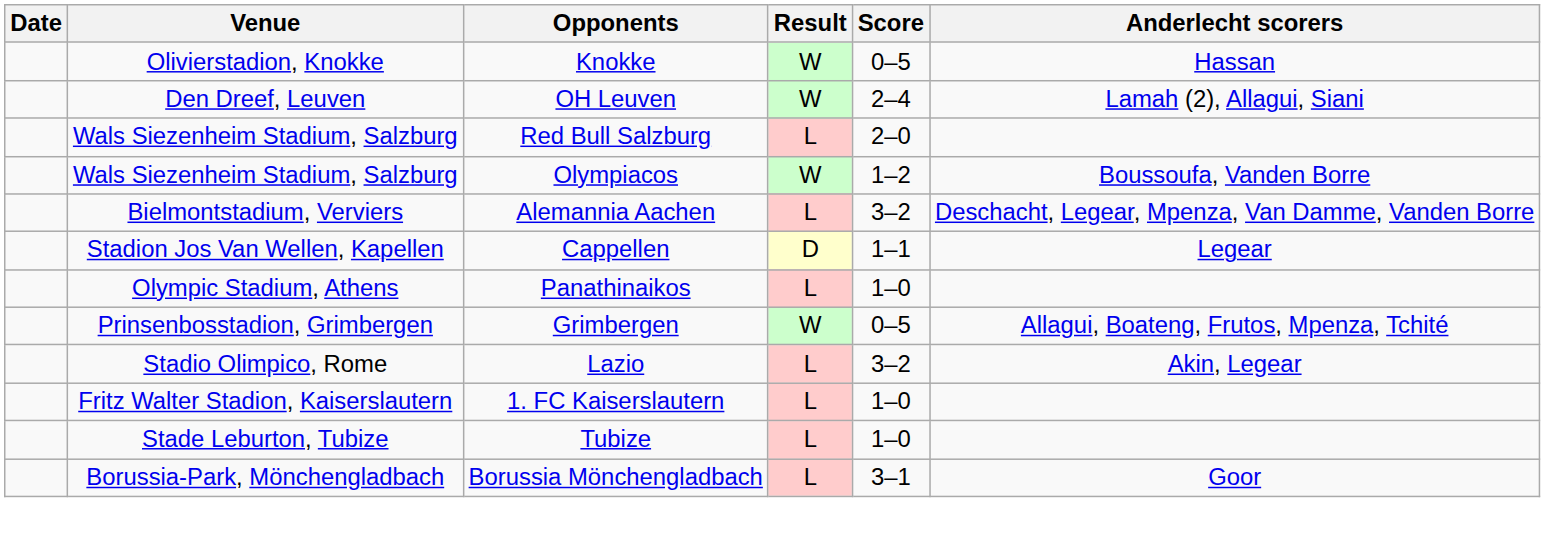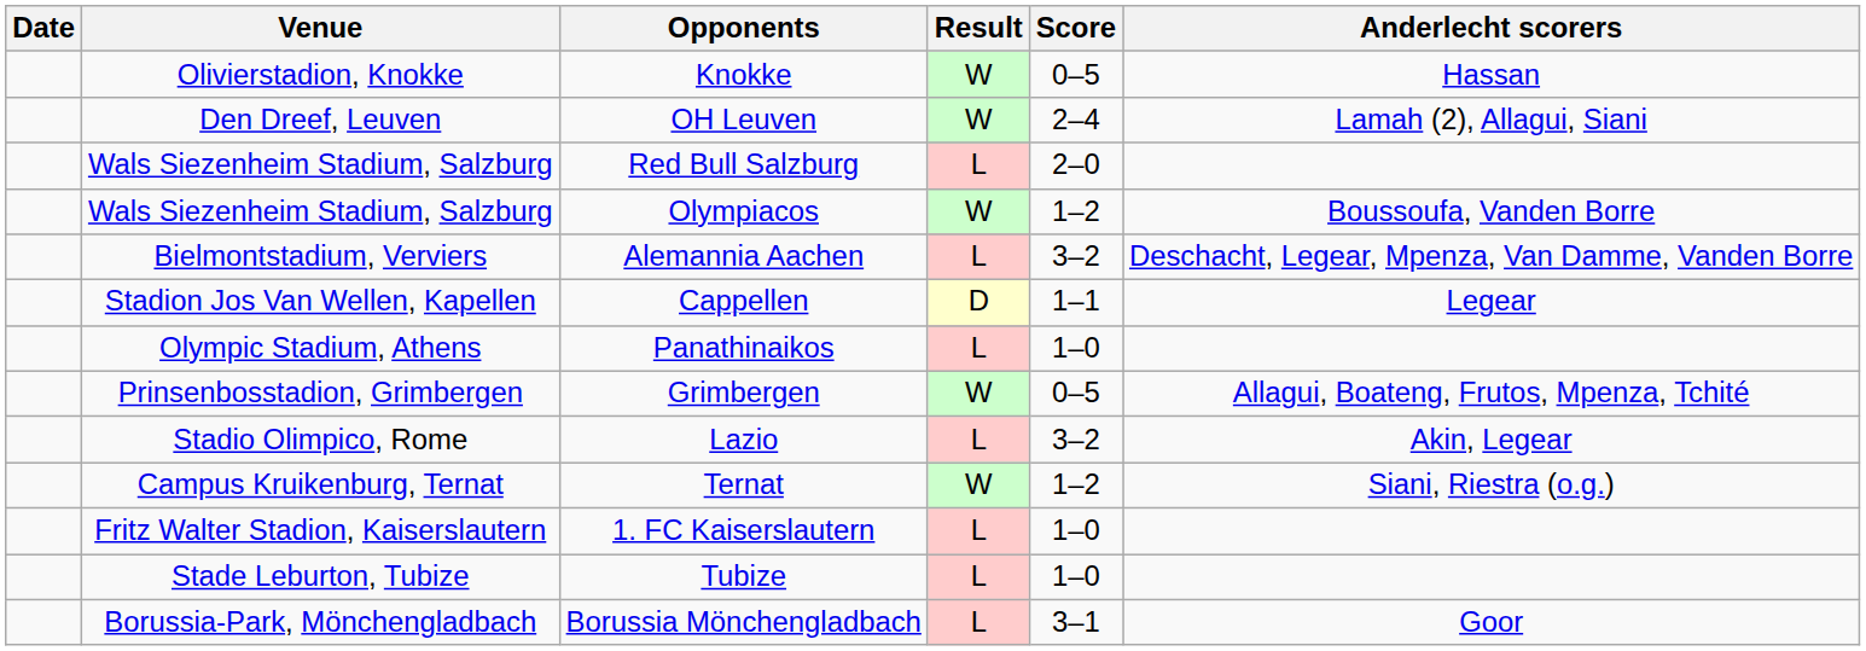 <table class="wikitable sortable" style="text-align:center">
 <tr>
 <th>Date</th>
 <th>Venue</th>
 <th>Opponents</th>
 <th>Result</th>
 <th>Score</th>
 <th class=unsortable>Anderlecht scorers</th>
 </tr>
 <tr>
 <td></td>
 <td><a href='#'>Olivierstadion</a>, <a href='#'>Knokke</a></td>
 <td><a href='#'>Knokke</a></td>
 <td bgcolor="#cfc">W</td>
 <td>0–5</td>
 <td><a href='#'>Hassan</a></td>
 </tr>
 <tr>
 <td></td>
 <td><a href='#'>Den Dreef</a>, <a href='#'>Leuven</a></td>
 <td><a href='#'>OH Leuven</a></td>
 <td bgcolor="#cfc">W</td>
 <td>2–4</td>
 <td><a href='#'>Lamah</a> (2), <a href='#'>Allagui</a>, <a href='#'>Siani</a></td>
 </tr>
 <tr>
 <td></td>
 <td><a href='#'>Wals Siezenheim Stadium</a>, <a href='#'>Salzburg</a></td>
 <td><a href='#'>Red Bull Salzburg</a></td>
 <td bgcolor="#fcc">L</td>
 <td>2–0</td>
 <td></td>
 </tr>
 <tr>
 <td></td>
 <td><a href='#'>Wals Siezenheim Stadium</a>, <a href='#'>Salzburg</a></td>
 <td><a href='#'>Olympiacos</a></td>
 <td bgcolor="#cfc">W</td>
 <td>1–2</td>
 <td><a href='#'>Boussoufa</a>, <a href='#'>Vanden Borre</a></td>
 </tr>
 <tr>
 <td></td>
 <td><a href='#'>Bielmontstadium</a>, <a href='#'>Verviers</a></td>
 <td><a href='#'>Alemannia Aachen</a></td>
 <td bgcolor="#fcc">L</td>
 <td>3–2</td>
 <td><a href='#'>Deschacht</a>, <a href='#'>Legear</a>, <a href='#'>Mpenza</a>, <a href='#'>Van Damme</a>, <a href='#'>Vanden Borre</a></td>
 </tr>
 <tr>
 <td></td>
 <td><a href='#'>Stadion Jos Van Wellen</a>, <a href='#'>Kapellen</a></td>
 <td><a href='#'>Cappellen</a></td>
 <td bgcolor="#ffc">D</td>
 <td>1–1</td>
 <td><a href='#'>Legear</a></td>
 </tr>
 <tr>
 <td></td>
 <td><a href='#'>Olympic Stadium</a>, <a href='#'>Athens</a></td>
 <td><a href='#'>Panathinaikos</a></td>
 <td bgcolor="#fcc">L</td>
 <td>1–0</td>
 <td></td>
 </tr>
 <tr>
 <td></td>
 <td><a href='#'>Prinsenbosstadion</a>, <a href='#'>Grimbergen</a></td>
 <td><a href='#'>Grimbergen</a></td>
 <td bgcolor="#cfc">W</td>
 <td>0–5</td>
 <td><a href='#'>Allagui</a>, <a href='#'>Boateng</a>, <a href='#'>Frutos</a>, <a href='#'>Mpenza</a>, <a href='#'>Tchité</a></td>
 </tr>
 <tr>
 <td></td>
 <td><a href='#'>Stadio Olimpico</a>, Rome</td>
 <td><a href='#'>Lazio</a></td>
 <td bgcolor="#fcc">L</td>
 <td>3–2</td>
 <td><a href='#'>Akin</a>, <a href='#'>Legear</a></td>
 </tr>
 <tr>
 <td></td>
+<td><a href='#'>Campus Kruikenburg</a>, <a href='#'>Ternat</a></td>
+<td><a href='#'>Ternat</a></td>
+<td bgcolor="#cfc">W</td>
+<td>1–2</td>
+<td><a href='#'>Siani</a>, <a href='#'>Riestra</a> (<a href='#'>o.g.</a>)</td>
+</tr>
+<tr>
+<td></td>
 <td><a href='#'>Fritz Walter Stadion</a>, <a href='#'>Kaiserslautern</a></td>
 <td><a href='#'>1. FC Kaiserslautern</a></td>
 <td bgcolor="#fcc">L</td>
 <td>1–0</td>
 <td></td>
 </tr>
 <tr>
 <td></td>
 <td><a href='#'>Stade Leburton</a>, <a href='#'>Tubize</a></td>
 <td><a href='#'>Tubize</a></td>
 <td bgcolor="#fcc">L</td>
 <td>1–0</td>
 <td></td>
 </tr>
 <tr>
 <td></td>
 <td><a href='#'>Borussia-Park</a>, <a href='#'>Mönchengladbach</a></td>
 <td><a href='#'>Borussia Mönchengladbach</a></td>
 <td bgcolor="#fcc">L</td>
 <td>3–1</td>
 <td><a href='#'>Goor</a></td>
 </tr>
 </table>
